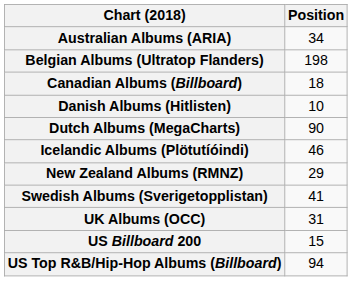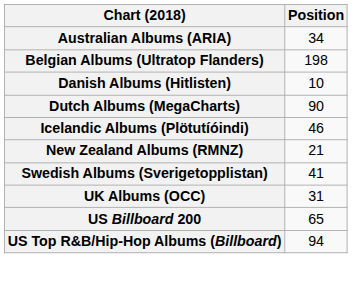 <table class="wikitable sortable plainrowheaders" style="text-align:center">
 <tr>
 <th scope="col">Chart (2018)</th>
 <th scope="col">Position</th>
 </tr>
 <tr>
 <th scope="row">Australian Albums (ARIA)</th>
 <td>34</td>
 </tr>
 <tr>
 <th scope="row">Belgian Albums (Ultratop Flanders)</th>
 <td>198</td>
-</tr>
-<tr>
-<th scope="row">Canadian Albums (<em>Billboard</em>)</th>
-<td>18</td>
 </tr>
 <tr>
 <th scope="row">Danish Albums (Hitlisten)</th>
 <td>10</td>
 </tr>
 <tr>
 <th scope="row">Dutch Albums (MegaCharts)</th>
 <td>90</td>
 </tr>
 <tr>
 <th scope="row">Icelandic Albums (Plötutíóindi)</th>
 <td>46</td>
 </tr>
 <tr>
 <th scope="row">New Zealand Albums (RMNZ)</th>
-<td>29</td>
+<td>21</td>
 </tr>
 <tr>
 <th scope="row">Swedish Albums (Sverigetopplistan)</th>
 <td>41</td>
 </tr>
 <tr>
 <th scope="row">UK Albums (OCC)</th>
 <td>31</td>
 </tr>
 <tr>
 <th scope="row">US <em>Billboard</em> 200</th>
-<td>15</td>
+<td>65</td>
 </tr>
 <tr>
 <th scope="row">US Top R&B/Hip-Hop Albums (<em>Billboard</em>)</th>
 <td>94</td>
 </tr>
 </table>
